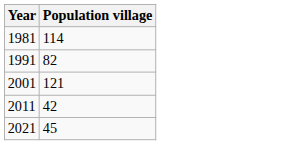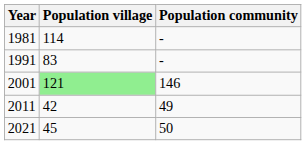 <table class="wikitable">
 <tr>
 <th>Year</th>
 <th>Population village</th>
+<th>Population community</th>
 </tr>
 <tr>
 <td>1981</td>
 <td>114</td>
+<td>-</td>
 </tr>
 <tr>
 <td>1991</td>
-<td>82</td>
+<td>83</td>
+<td>-</td>
 </tr>
 <tr>
 <td>2001</td>
-<td>121</td>
+<td style="background: lightgreen;">121</td>
+<td>146</td>
 </tr>
 <tr>
 <td>2011</td>
 <td>42</td>
+<td>49</td>
 </tr>
 <tr>
 <td>2021</td>
 <td>45</td>
+<td>50</td>
 </tr>
 </table>
